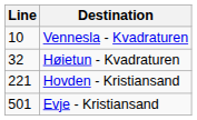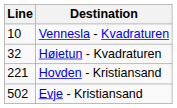 <table class="wikitable sortable">
 <tr>
 <th>Line</th>
 <th>Destination</th>
 </tr>
 <tr>
 <td>10</td>
 <td><a href='#'>Vennesla</a> - <a href='#'>Kvadraturen</a></td>
 </tr>
 <tr>
 <td>32</td>
 <td><a href='#'>Høietun</a> - Kvadraturen</td>
 </tr>
 <tr>
 <td>221</td>
 <td><a href='#'>Hovden</a> - Kristiansand</td>
 </tr>
 <tr>
-<td>501</td>
+<td>502</td>
 <td><a href='#'>Evje</a> - Kristiansand</td>
 </tr>
 </table>
